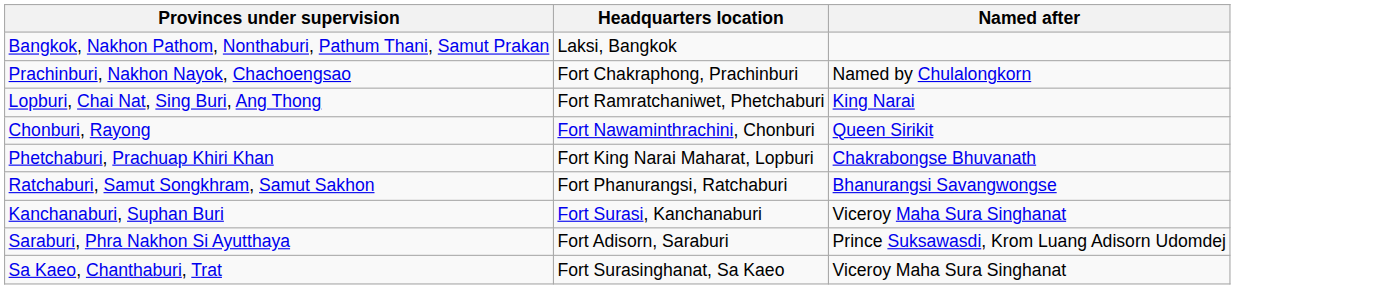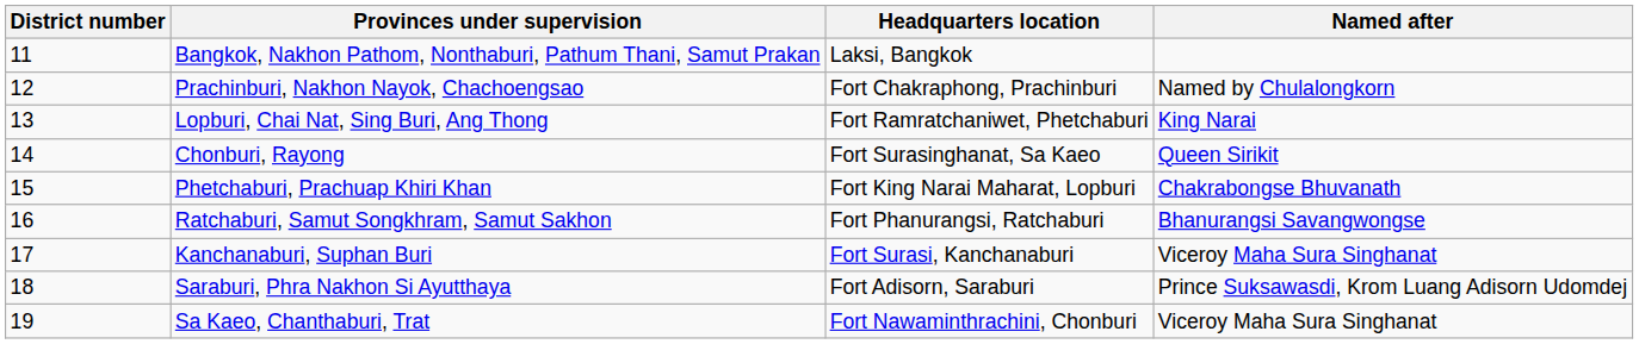 <table class="wikitable">
 <tr>
+<th>District number</th>
 <th>Provinces under supervision</th>
 <th>Headquarters location</th>
 <th>Named after</th>
 </tr>
 <tr>
+<td>11</td>
 <td><a href='#'>Bangkok</a>, <a href='#'>Nakhon Pathom</a>, <a href='#'>Nonthaburi</a>, <a href='#'>Pathum Thani</a>, <a href='#'>Samut Prakan</a></td>
 <td>Laksi, Bangkok</td>
 <td></td>
 </tr>
 <tr>
+<td>12</td>
 <td><a href='#'>Prachinburi</a>, <a href='#'>Nakhon Nayok</a>, <a href='#'>Chachoengsao</a></td>
 <td>Fort Chakraphong, Prachinburi</td>
 <td>Named by <a href='#'>Chulalongkorn</a></td>
 </tr>
 <tr>
+<td>13</td>
 <td><a href='#'>Lopburi</a>, <a href='#'>Chai Nat</a>, <a href='#'>Sing Buri</a>, <a href='#'>Ang Thong</a></td>
 <td>Fort Ramratchaniwet, Phetchaburi</td>
 <td><a href='#'>King Narai</a></td>
 </tr>
 <tr>
+<td>14</td>
 <td><a href='#'>Chonburi</a>, <a href='#'>Rayong</a></td>
-<td><a href='#'>Fort Nawaminthrachini</a>, Chonburi</td>
+<td>Fort Surasinghanat, Sa Kaeo</td>
 <td><a href='#'>Queen Sirikit</a></td>
 </tr>
 <tr>
+<td>15</td>
 <td><a href='#'>Phetchaburi</a>, <a href='#'>Prachuap Khiri Khan</a></td>
 <td>Fort King Narai Maharat, Lopburi</td>
 <td><a href='#'>Chakrabongse Bhuvanath</a></td>
 </tr>
 <tr>
+<td>16</td>
 <td><a href='#'>Ratchaburi</a>, <a href='#'>Samut Songkhram</a>, <a href='#'>Samut Sakhon</a></td>
 <td>Fort Phanurangsi, Ratchaburi</td>
 <td><a href='#'>Bhanurangsi Savangwongse</a></td>
 </tr>
 <tr>
+<td>17</td>
 <td><a href='#'>Kanchanaburi</a>, <a href='#'>Suphan Buri</a></td>
 <td><a href='#'>Fort Surasi</a>, Kanchanaburi</td>
 <td>Viceroy <a href='#'>Maha Sura Singhanat</a></td>
 </tr>
 <tr>
+<td>18</td>
 <td><a href='#'>Saraburi</a>, <a href='#'>Phra Nakhon Si Ayutthaya</a></td>
 <td>Fort Adisorn, Saraburi</td>
 <td>Prince <a href='#'>Suksawasdi</a>, Krom Luang Adisorn Udomdej</td>
 </tr>
 <tr>
+<td>19</td>
 <td><a href='#'>Sa Kaeo</a>, <a href='#'>Chanthaburi</a>, <a href='#'>Trat</a></td>
-<td>Fort Surasinghanat, Sa Kaeo</td>
+<td><a href='#'>Fort Nawaminthrachini</a>, Chonburi</td>
 <td>Viceroy Maha Sura Singhanat</td>
 </tr>
 </table>
